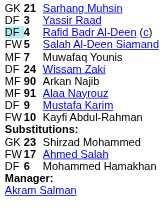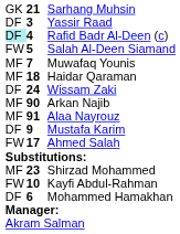 <table style="font-size: 90%" cellspacing="0" cellpadding="0" align="center">
 <tr>
 <td colspan="4"></td>
 </tr>
 <tr>
 <th width="25"></th>
 <th width="25"></th>
 </tr>
 <tr>
 <td>GK</td>
 <td><strong>21</strong></td>
 <td> <a href='#'>Sarhang Muhsin</a></td>
 </tr>
 <tr>
 <td>DF</td>
 <td><strong>3</strong></td>
 <td> <a href='#'>Yassir Raad</a></td>
 </tr>
 <tr>
 <td style="background: paleturquoise;">DF</td>
 <td><strong>4</strong></td>
 <td> <a href='#'>Rafid Badr Al-Deen</a> (<a href='#'>c</a>)</td>
 </tr>
 <tr>
 <td>FW</td>
 <td><strong>5</strong></td>
 <td> <a href='#'>Salah Al-Deen Siamand</a></td>
 </tr>
 <tr>
 <td>MF</td>
 <td><strong>7</strong></td>
 <td> Muwafaq Younis</td>
 </tr>
 <tr>
+<td>MF</td>
+<td><strong>18</strong></td>
+<td> Haidar Qaraman</td>
+<td></td>
+<td></td>
+</tr>
+<tr>
 <td>DF</td>
 <td><strong>24</strong></td>
 <td> <a href='#'>Wissam Zaki</a></td>
 </tr>
 <tr>
 <td>MF</td>
 <td><strong>90</strong></td>
 <td> Arkan Najib</td>
 <td></td>
 </tr>
 <tr>
 <td>MF</td>
 <td><strong>91</strong></td>
 <td> <a href='#'>Alaa Nayrouz</a></td>
 <td></td>
 </tr>
 <tr>
 <td>DF</td>
 <td><strong>9</strong></td>
 <td> <a href='#'>Mustafa Karim</a></td>
 <td></td>
 <td></td>
 </tr>
 <tr>
 <td>FW</td>
-<td><strong>10</strong></td>
-<td> Kayfi Abdul-Rahman</td>
+<td><strong>17</strong></td>
+<td> <a href='#'>Ahmed Salah</a></td>
 <td></td>
 <td></td>
 </tr>
 <tr>
 <td colspan=4><strong>Substitutions:</strong></td>
 </tr>
 <tr>
-<td>GK</td>
+<td>MF</td>
 <td><strong>23</strong></td>
 <td> Shirzad Mohammed</td>
 <td></td>
 <td></td>
 </tr>
 <tr>
 <td>FW</td>
-<td><strong>17</strong></td>
-<td> <a href='#'>Ahmed Salah</a></td>
+<td><strong>10</strong></td>
+<td> Kayfi Abdul-Rahman</td>
 <td></td>
 <td></td>
 </tr>
 <tr>
 <td>DF</td>
 <td><strong>6</strong></td>
 <td> Mohammed Hamakhan</td>
 <td></td>
 <td></td>
 </tr>
 <tr>
 <td colspan=4><strong>Manager:</strong></td>
 </tr>
 <tr>
 <td colspan="4"> <a href='#'>Akram Salman</a></td>
 </tr>
 </table>
